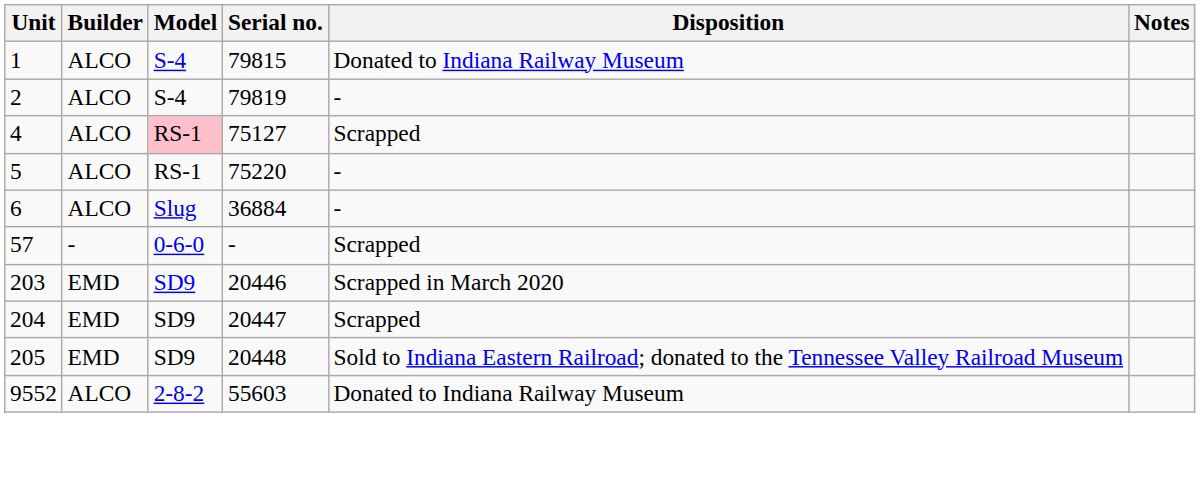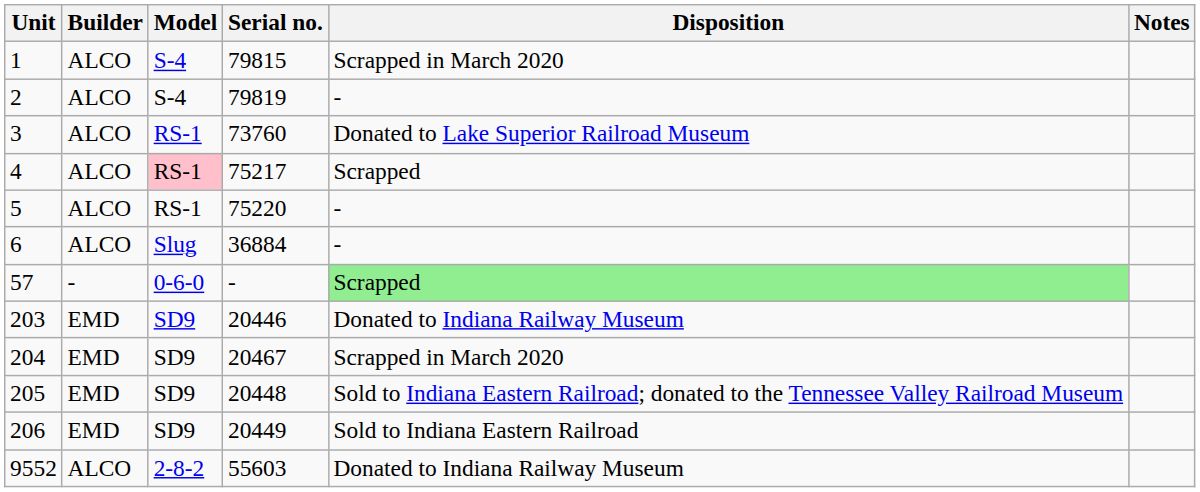 <table class="wikitable">
 <tr>
 <th>Unit</th>
 <th>Builder</th>
 <th>Model</th>
 <th>Serial no.</th>
 <th>Disposition</th>
 <th>Notes</th>
 </tr>
 <tr>
 <td>1</td>
 <td>ALCO</td>
 <td><a href='#'>S-4</a></td>
 <td>79815</td>
-<td>Donated to <a href='#'>Indiana Railway Museum</a></td>
+<td>Scrapped in March 2020</td>
 <td></td>
 </tr>
 <tr>
 <td>2</td>
 <td>ALCO</td>
 <td>S-4</td>
 <td>79819</td>
 <td>-</td>
 <td></td>
 </tr>
 <tr>
+<td>3</td>
+<td>ALCO</td>
+<td><a href='#'>RS-1</a></td>
+<td>73760</td>
+<td>Donated to <a href='#'>Lake Superior Railroad Museum</a></td>
+<td></td>
+</tr>
+<tr>
 <td>4</td>
 <td>ALCO</td>
 <td style="background: pink;">RS-1</td>
-<td>75127</td>
+<td>75217</td>
 <td>Scrapped</td>
 <td></td>
 </tr>
 <tr>
 <td>5</td>
 <td>ALCO</td>
 <td>RS-1</td>
 <td>75220</td>
 <td>-</td>
 <td></td>
 </tr>
 <tr>
 <td>6</td>
 <td>ALCO</td>
 <td><a href='#'>Slug</a></td>
 <td>36884</td>
 <td>-</td>
 <td></td>
 </tr>
 <tr>
 <td>57</td>
 <td>-</td>
 <td><a href='#'>0-6-0</a></td>
 <td>-</td>
-<td>Scrapped</td>
+<td style="background: lightgreen;">Scrapped</td>
 <td></td>
 </tr>
 <tr>
 <td>203</td>
 <td>EMD</td>
 <td><a href='#'>SD9</a></td>
 <td>20446</td>
-<td>Scrapped in March 2020</td>
+<td>Donated to <a href='#'>Indiana Railway Museum</a></td>
 <td></td>
 </tr>
 <tr>
 <td>204</td>
 <td>EMD</td>
 <td>SD9</td>
-<td>20447</td>
-<td>Scrapped</td>
+<td>20467</td>
+<td>Scrapped in March 2020</td>
 <td></td>
 </tr>
 <tr>
 <td>205</td>
 <td>EMD</td>
 <td>SD9</td>
 <td>20448</td>
 <td>Sold to <a href='#'>Indiana Eastern Railroad</a>; donated to the <a href='#'>Tennessee Valley Railroad Museum</a></td>
 <td></td>
 </tr>
 <tr>
+<td>206</td>
+<td>EMD</td>
+<td>SD9</td>
+<td>20449</td>
+<td>Sold to Indiana Eastern Railroad</td>
+<td></td>
+</tr>
+<tr>
 <td>9552</td>
 <td>ALCO</td>
 <td><a href='#'>2-8-2</a></td>
 <td>55603</td>
 <td>Donated to Indiana Railway Museum</td>
 <td></td>
 </tr>
 </table>
